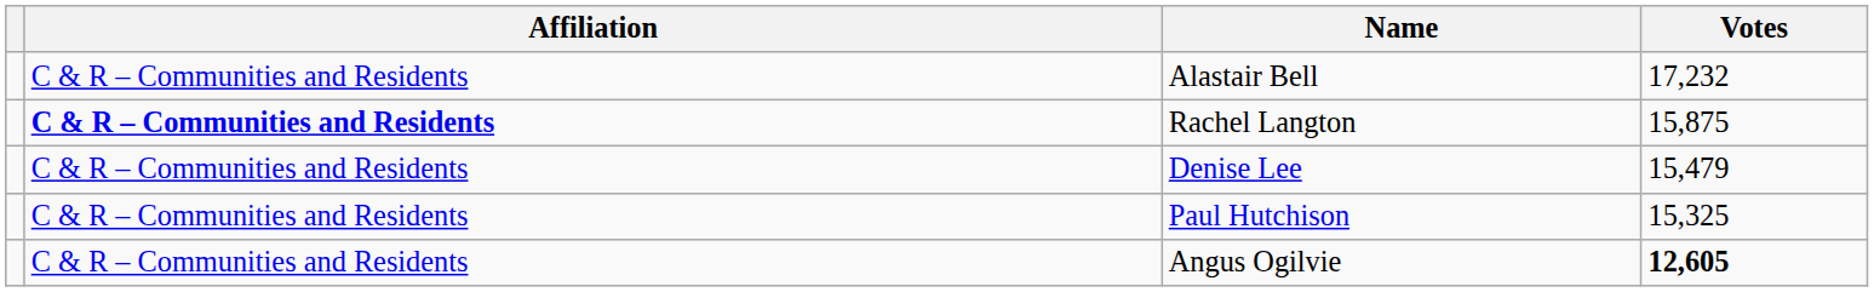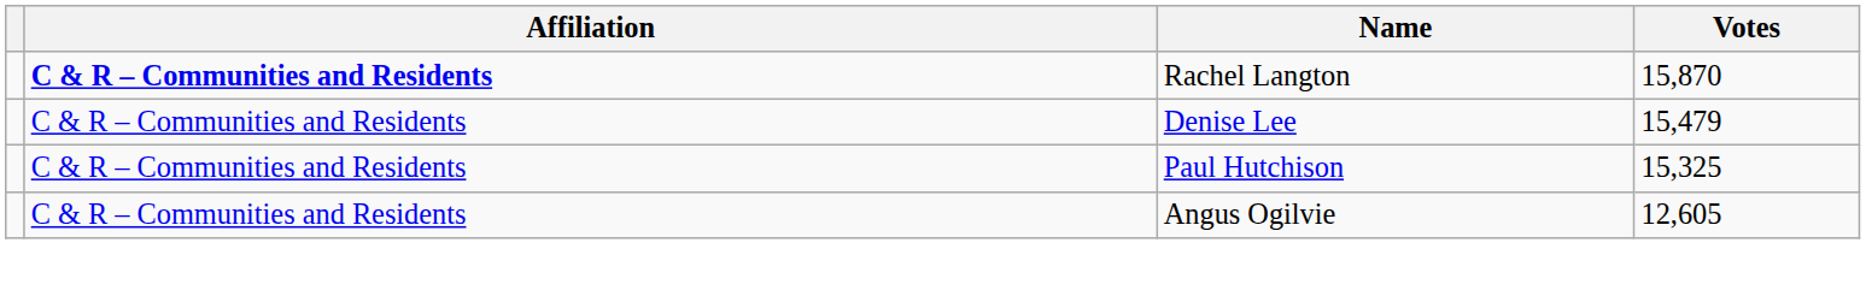 <table class="wikitable" style="width:51%;">
 <tr>
 <th style="width:1%;"></th>
 <th>Affiliation</th>
 <th>Name</th>
 <th>Votes</th>
 </tr>
 <tr>
 <td bgcolor=></td>
-<td><a href='#'>C & R – Communities and Residents</a></td>
-<td>Alastair Bell</td>
-<td>17,232</td>
-</tr>
-<tr>
-<td bgcolor=></td>
 <td><strong><a href='#'>C & R – Communities and Residents</a></strong></td>
 <td>Rachel Langton</td>
-<td>15,875</td>
+<td>15,870</td>
 </tr>
 <tr>
 <td bgcolor=></td>
 <td><a href='#'>C & R – Communities and Residents</a></td>
 <td><a href='#'>Denise Lee</a></td>
 <td>15,479</td>
 </tr>
 <tr>
 <td bgcolor=></td>
 <td><a href='#'>C & R – Communities and Residents</a></td>
 <td><a href='#'>Paul Hutchison</a></td>
 <td>15,325</td>
 </tr>
 <tr>
 <td bgcolor=></td>
 <td><a href='#'>C & R – Communities and Residents</a></td>
 <td>Angus Ogilvie</td>
-<td><strong>12,605</strong></td>
+<td>12,605</td>
 </tr>
 </table>
